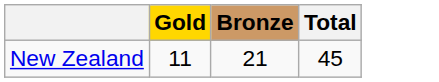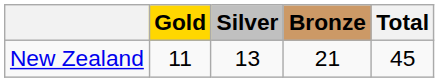 <table class="wikitable">
 <tr>
 <th></th>
 <th style="background-color:gold">Gold</th>
+<th style="background-color:silver">Silver</th>
 <th style="background-color:#CC9966">Bronze</th>
 <th>Total</th>
 </tr>
 <tr align="center">
 <td> <a href='#'>New Zealand</a></td>
 <td>11</td>
+<td>13</td>
 <td>21</td>
 <td>45</td>
 </tr>
 </table>
